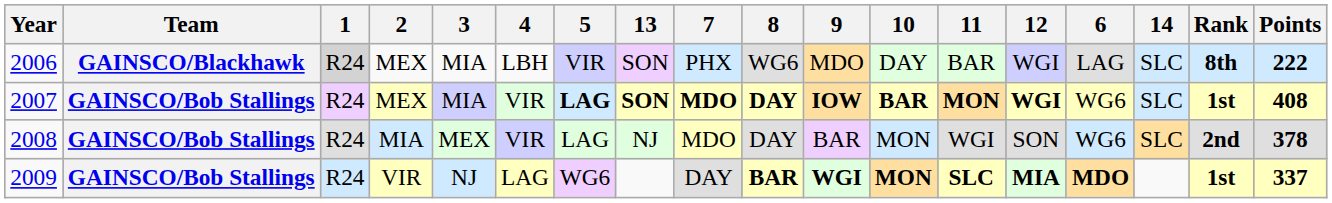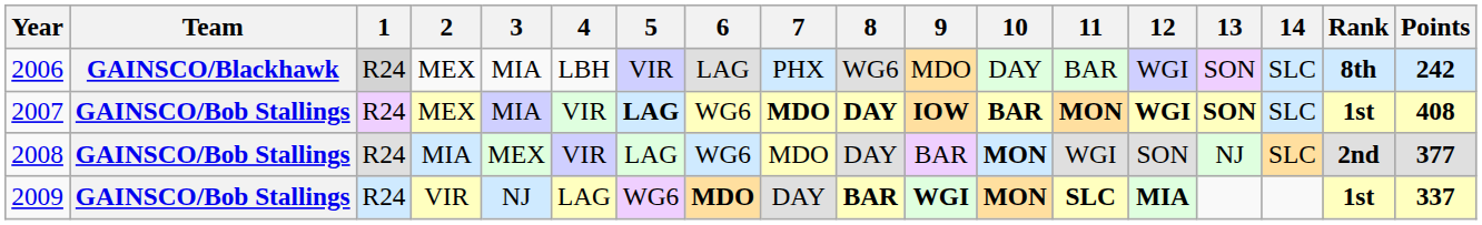 <table class="wikitable" style="text-align:center; font-size:90%">
 <tr>
 <th>Year</th>
 <th>Team</th>
 <th>1</th>
 <th>2</th>
 <th>3</th>
 <th>4</th>
 <th>5</th>
-<th>13</th>
+<th>6</th>
 <th>7</th>
 <th>8</th>
 <th>9</th>
 <th>10</th>
 <th>11</th>
 <th>12</th>
-<th>6</th>
+<th>13</th>
 <th>14</th>
 <th>Rank</th>
 <th>Points</th>
 </tr>
 <tr>
 <td><a href='#'>2006</a></td>
 <th><a href='#'>GAINSCO/Blackhawk</a></th>
 <td style="background: lightgrey;">R24<br></td>
 <td>MEX<br></td>
 <td>MIA<br></td>
 <td>LBH<br></td>
 <td style="background:#CFCFFF;">VIR<br></td>
-<td style="background:#EFCFFF;">SON<br></td>
+<td style="background:#DFDFDF;">LAG<br></td>
 <td style="background:#CFEAFF;">PHX<br></td>
 <td style="background:#DFDFDF;">WG6<br></td>
 <td style="background:#FFDF9F;">MDO<br></td>
 <td style="background:#DFFFDF;">DAY<br></td>
 <td style="background:#DFFFDF;">BAR<br></td>
 <td style="background:#CFCFFF;">WGI<br></td>
-<td style="background:#DFDFDF;">LAG<br></td>
+<td style="background:#EFCFFF;">SON<br></td>
 <td style="background:#CFEAFF;">SLC<br></td>
 <td style="background:#CFEAFF;"><strong>8th</strong></td>
-<td style="background:#CFEAFF;"><strong>222</strong></td>
+<td style="background:#CFEAFF;"><strong>242</strong></td>
 </tr>
 <tr>
 <td><a href='#'>2007</a></td>
 <th><a href='#'>GAINSCO/Bob Stallings</a></th>
 <td style="background:#EFCFFF;">R24<br></td>
 <td style="background:#FFFFBF;">MEX<br></td>
 <td style="background:#CFCFFF;">MIA<br></td>
 <td style="background:#DFFFDF;">VIR<br></td>
 <td style="background:#CFEAFF;"><strong>LAG</strong><br></td>
-<td style="background:#FFFFBF;"><strong>SON</strong><br></td>
+<td style="background:#FFFFBF;">WG6<br></td>
 <td style="background:#FFFFBF;"><strong>MDO</strong><br></td>
 <td style="background:#FFFFBF;"><strong>DAY</strong><br></td>
 <td style="background:#FFDF9F;"><strong>IOW</strong><br></td>
 <td style="background:#FFFFBF;"><strong>BAR</strong><br></td>
 <td style="background:#FFDF9F;"><strong>MON</strong><br></td>
 <td style="background:#FFFFBF;"><strong>WGI</strong><br></td>
-<td style="background:#FFFFBF;">WG6<br></td>
+<td style="background:#FFFFBF;"><strong>SON</strong><br></td>
 <td style="background:#CFEAFF;">SLC<br></td>
 <td style="background:#FFFFBF;"><strong>1st</strong></td>
 <td style="background:#FFFFBF;"><strong>408</strong></td>
 </tr>
 <tr>
 <td><a href='#'>2008</a></td>
 <th><a href='#'>GAINSCO/Bob Stallings</a></th>
 <td style="background:#DFDFDF;">R24<br></td>
 <td style="background:#CFEAFF;">MIA<br></td>
 <td style="background:#DFFFDF;">MEX<br></td>
 <td style="background:#CFCFFF;">VIR<br></td>
 <td style="background:#DFFFDF;">LAG<br></td>
-<td style="background:#DFFFDF;">NJ<br></td>
+<td style="background:#CFEAFF;">WG6<br></td>
 <td style="background:#FFFFBF;">MDO<br></td>
 <td style="background:#DFDFDF;">DAY<br></td>
 <td style="background:#EFCFFF;">BAR<br></td>
-<td style="background:#CFEAFF;">MON<br></td>
+<td style="background:#CFEAFF;"><strong>MON<br></strong></td>
 <td style="background:#DFDFDF;">WGI<br></td>
 <td style="background:#DFDFDF;">SON<br></td>
-<td style="background:#CFEAFF;">WG6<br></td>
+<td style="background:#DFFFDF;">NJ<br></td>
 <td style="background:#FFDF9F;">SLC<br></td>
 <td style="background:#DFDFDF;"><strong>2nd</strong></td>
-<td style="background:#DFDFDF;"><strong>378</strong></td>
+<td style="background:#DFDFDF;"><strong>377</strong></td>
 </tr>
 <tr>
 <td><a href='#'>2009</a></td>
 <th><a href='#'>GAINSCO/Bob Stallings</a></th>
 <td style="background:#CFEAFF;">R24<br></td>
 <td style="background:#FFFFBF;">VIR<br></td>
 <td style="background:#CFEAFF;">NJ<br></td>
 <td style="background:#FFFFBF;">LAG<br></td>
 <td style="background:#EFCFFF;">WG6<br></td>
-<td></td>
+<td style="background:#FFDF9F;"><strong>MDO</strong><br></td>
 <td style="background:#DFDFDF;">DAY<br></td>
 <td style="background:#FFFFBF;"><strong>BAR</strong><br></td>
 <td style="background:#DFFFDF;"><strong>WGI</strong><br></td>
 <td style="background:#FFDF9F;"><strong>MON</strong><br></td>
 <td style="background:#FFFFBF;"><strong>SLC</strong><br></td>
 <td style="background:#DFFFDF;"><strong>MIA</strong><br></td>
-<td style="background:#FFDF9F;"><strong>MDO</strong><br></td>
+<td></td>
 <td></td>
 <td style="background:#FFFFBF;"><strong>1st</strong></td>
 <td style="background:#FFFFBF;"><strong>337</strong></td>
 </tr>
 </table>
